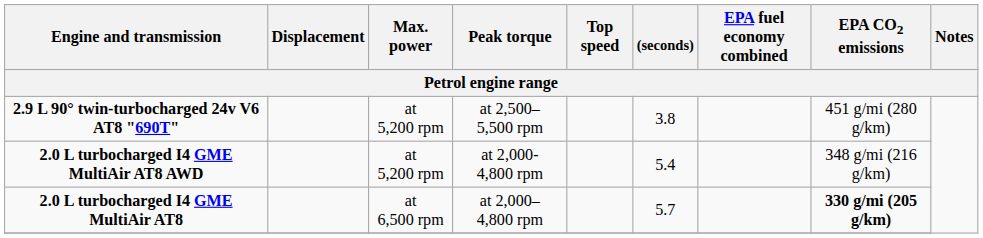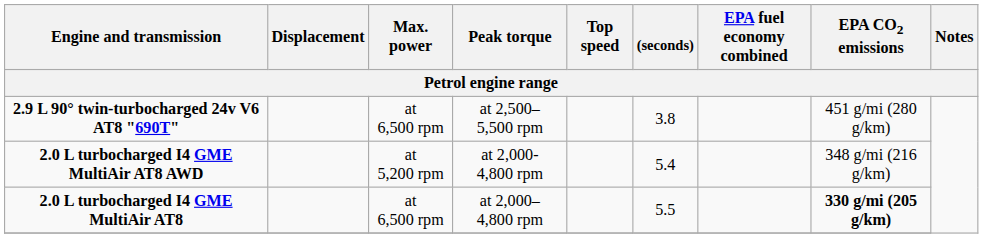 <table class="wikitable" style="text-align:center; font-size:90%;">
 <tr>
 <th>Engine and transmission</th>
 <th>Displacement</th>
 <th>Max. power</th>
 <th>Peak torque</th>
 <th>Top speed</th>
 <th style="line-height:1.2em; font-size:90%"><br>(seconds)</th>
 <th><a href='#'>EPA</a> fuel economy<br>combined</th>
 <th>EPA CO<sub>2</sub> emissions</th>
 <th>Notes</th>
 </tr>
 <tr>
 <th colspan="10">Petrol engine range</th>
 </tr>
 <tr>
 <td><strong>2.9 L 90° twin-turbocharged 24v V6 AT8 "<a href='#'>690T</a>"</strong></td>
 <td></td>
-<td> at 5,200 rpm</td>
+<td> at 6,500 rpm</td>
 <td> at 2,500–5,500 rpm</td>
 <td></td>
 <td>3.8</td>
 <td></td>
 <td>451 g/mi (280 g/km)</td>
 </tr>
 <tr>
 <td><strong>2.0 L turbocharged I4 <a href='#'>GME</a> MultiAir AT8 AWD</strong></td>
 <td></td>
 <td> at 5,200 rpm</td>
 <td> at 2,000-4,800 rpm</td>
 <td></td>
 <td>5.4</td>
 <td></td>
 <td>348 g/mi (216 g/km)</td>
 </tr>
 <tr>
 <td><strong>2.0 L turbocharged I4 <a href='#'>GME</a> MultiAir AT8 </strong></td>
 <td></td>
 <td> at 6,500 rpm</td>
 <td> at 2,000–4,800 rpm</td>
 <td></td>
-<td>5.7</td>
+<td>5.5</td>
 <td></td>
 <td><strong>330 g/mi (205 g/km)</strong></td>
 </tr>
 <tr>
 </tr>
 </table>
